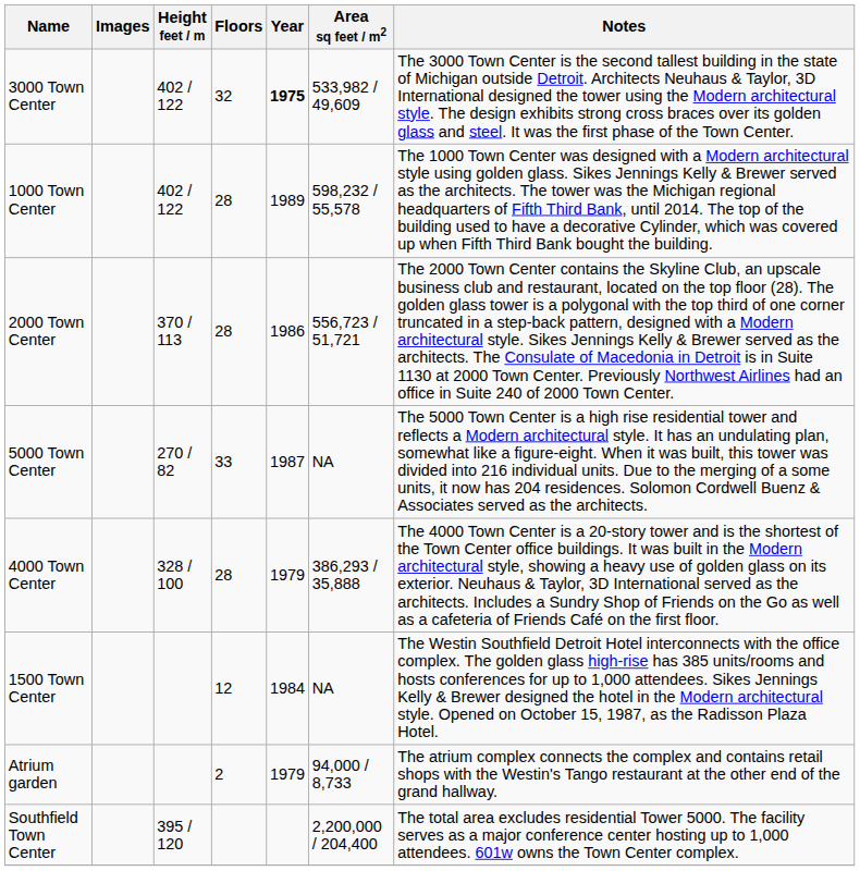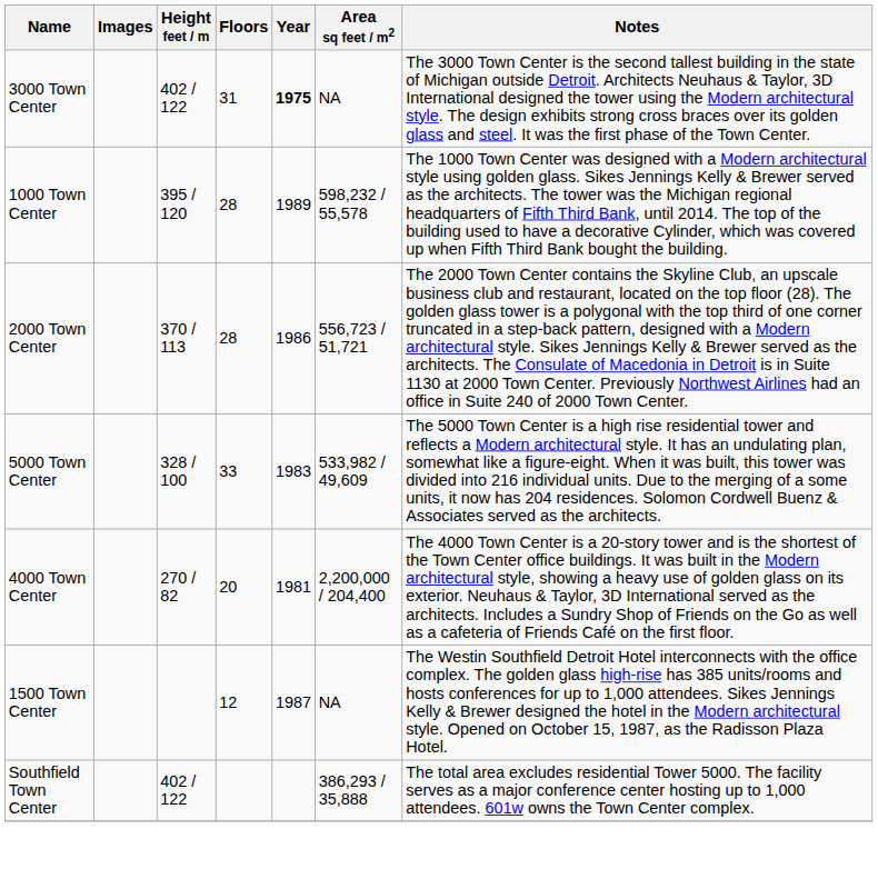 <table class="wikitable sortable">
 <tr>
 <th style="background:light gray; color:black">Name</th>
 <th class="unsortable" style="background:light gray; color:black">Images</th>
 <th style="background:light gray; color:black">Height<br><small>feet / m</small></th>
 <th style="background:light gray; color:black">Floors</th>
 <th style="background:light gray; color:black">Year</th>
 <th style="background:light gray; color:black">Area<br><small>sq feet / m<sup>2</sup></small></th>
 <th class="unsortable" style="background:light gray; color:black">Notes</th>
 </tr>
 <tr>
 <td>3000 Town Center</td>
 <td></td>
 <td>402 / 122</td>
-<td>32</td>
+<td>31</td>
 <td><strong>1975</strong></td>
-<td>533,982 / 49,609</td>
+<td>NA</td>
 <td>The 3000 Town Center is the second tallest building in the state of Michigan outside <a href='#'>Detroit</a>. Architects Neuhaus & Taylor, 3D International designed the tower using the <a href='#'>Modern architectural style</a>. The design exhibits strong cross braces over its golden <a href='#'>glass</a> and <a href='#'>steel</a>. It was the first phase of the Town Center.</td>
 </tr>
 <tr>
 <td>1000 Town Center</td>
 <td></td>
-<td>402 / 122</td>
+<td>395 / 120</td>
 <td>28</td>
 <td>1989</td>
 <td>598,232 / 55,578</td>
 <td>The 1000 Town Center was designed with a <a href='#'>Modern architectural</a> style using golden glass. Sikes Jennings Kelly & Brewer served as the architects. The tower was the Michigan regional headquarters of <a href='#'>Fifth Third Bank</a>, until 2014. The top of the building used to have a decorative Cylinder, which was covered up when Fifth Third Bank bought the building.</td>
 </tr>
 <tr>
 <td>2000 Town Center</td>
 <td></td>
 <td>370 / 113</td>
 <td>28</td>
 <td>1986</td>
 <td>556,723 / 51,721</td>
 <td>The 2000 Town Center contains the Skyline Club, an upscale business club and restaurant, located on the top floor (28). The golden glass tower is a polygonal with the top third of one corner truncated in a step-back pattern, designed with a <a href='#'>Modern architectural</a> style. Sikes Jennings Kelly & Brewer served as the architects. The <a href='#'>Consulate of Macedonia in Detroit</a> is in Suite 1130 at 2000 Town Center. Previously <a href='#'>Northwest Airlines</a> had an office in Suite 240 of 2000 Town Center.</td>
 </tr>
 <tr>
 <td>5000 Town Center</td>
 <td></td>
-<td>270 / 82</td>
+<td>328 / 100</td>
 <td>33</td>
-<td>1987</td>
-<td>NA</td>
+<td>1983</td>
+<td>533,982 / 49,609</td>
 <td>The 5000 Town Center is a high rise residential tower and reflects a <a href='#'>Modern architectural</a> style. It has an undulating plan, somewhat like a figure-eight. When it was built, this tower was divided into 216 individual units. Due to the merging of a some units, it now has 204 residences. Solomon Cordwell Buenz & Associates served as the architects.</td>
 </tr>
 <tr>
 <td>4000 Town Center</td>
 <td></td>
-<td>328 / 100</td>
-<td>28</td>
-<td>1979</td>
-<td>386,293 / 35,888</td>
+<td>270 / 82</td>
+<td>20</td>
+<td>1981</td>
+<td>2,200,000 / 204,400</td>
 <td>The 4000 Town Center is a 20-story tower and is the shortest of the Town Center office buildings. It was built in the <a href='#'>Modern architectural</a> style, showing a heavy use of golden glass on its exterior. Neuhaus & Taylor, 3D International served as the architects. Includes a Sundry Shop of Friends on the Go as well as a cafeteria of Friends Café on the first floor.</td>
 </tr>
 <tr>
 <td>1500 Town Center</td>
 <td></td>
 <td></td>
 <td>12</td>
-<td>1984</td>
+<td>1987</td>
 <td>NA</td>
 <td>The Westin Southfield Detroit Hotel interconnects with the office complex. The golden glass <a href='#'>high-rise</a> has 385 units/rooms and hosts conferences for up to 1,000 attendees. Sikes Jennings Kelly & Brewer designed the hotel in the <a href='#'>Modern architectural</a> style. Opened on October 15, 1987, as the Radisson Plaza Hotel.</td>
 </tr>
 <tr>
-<td>Atrium garden</td>
+<td>Southfield Town Center</td>
+<td></td>
+<td>402 / 122</td>
 <td></td>
 <td></td>
-<td>2</td>
-<td>1979</td>
-<td>94,000 / 8,733</td>
-<td>The atrium complex connects the complex and contains retail shops with the Westin's Tango restaurant at the other end of the grand hallway.</td>
-</tr>
-<tr>
-<td>Southfield Town Center</td>
-<td></td>
-<td>395 / 120</td>
-<td></td>
-<td></td>
-<td>2,200,000 / 204,400</td>
+<td>386,293 / 35,888</td>
 <td>The total area excludes residential Tower 5000. The facility serves as a major conference center hosting up to 1,000 attendees. <a href='#'>601w</a> owns the Town Center complex.</td>
 </tr>
 <tr>
 </tr>
 </table>
